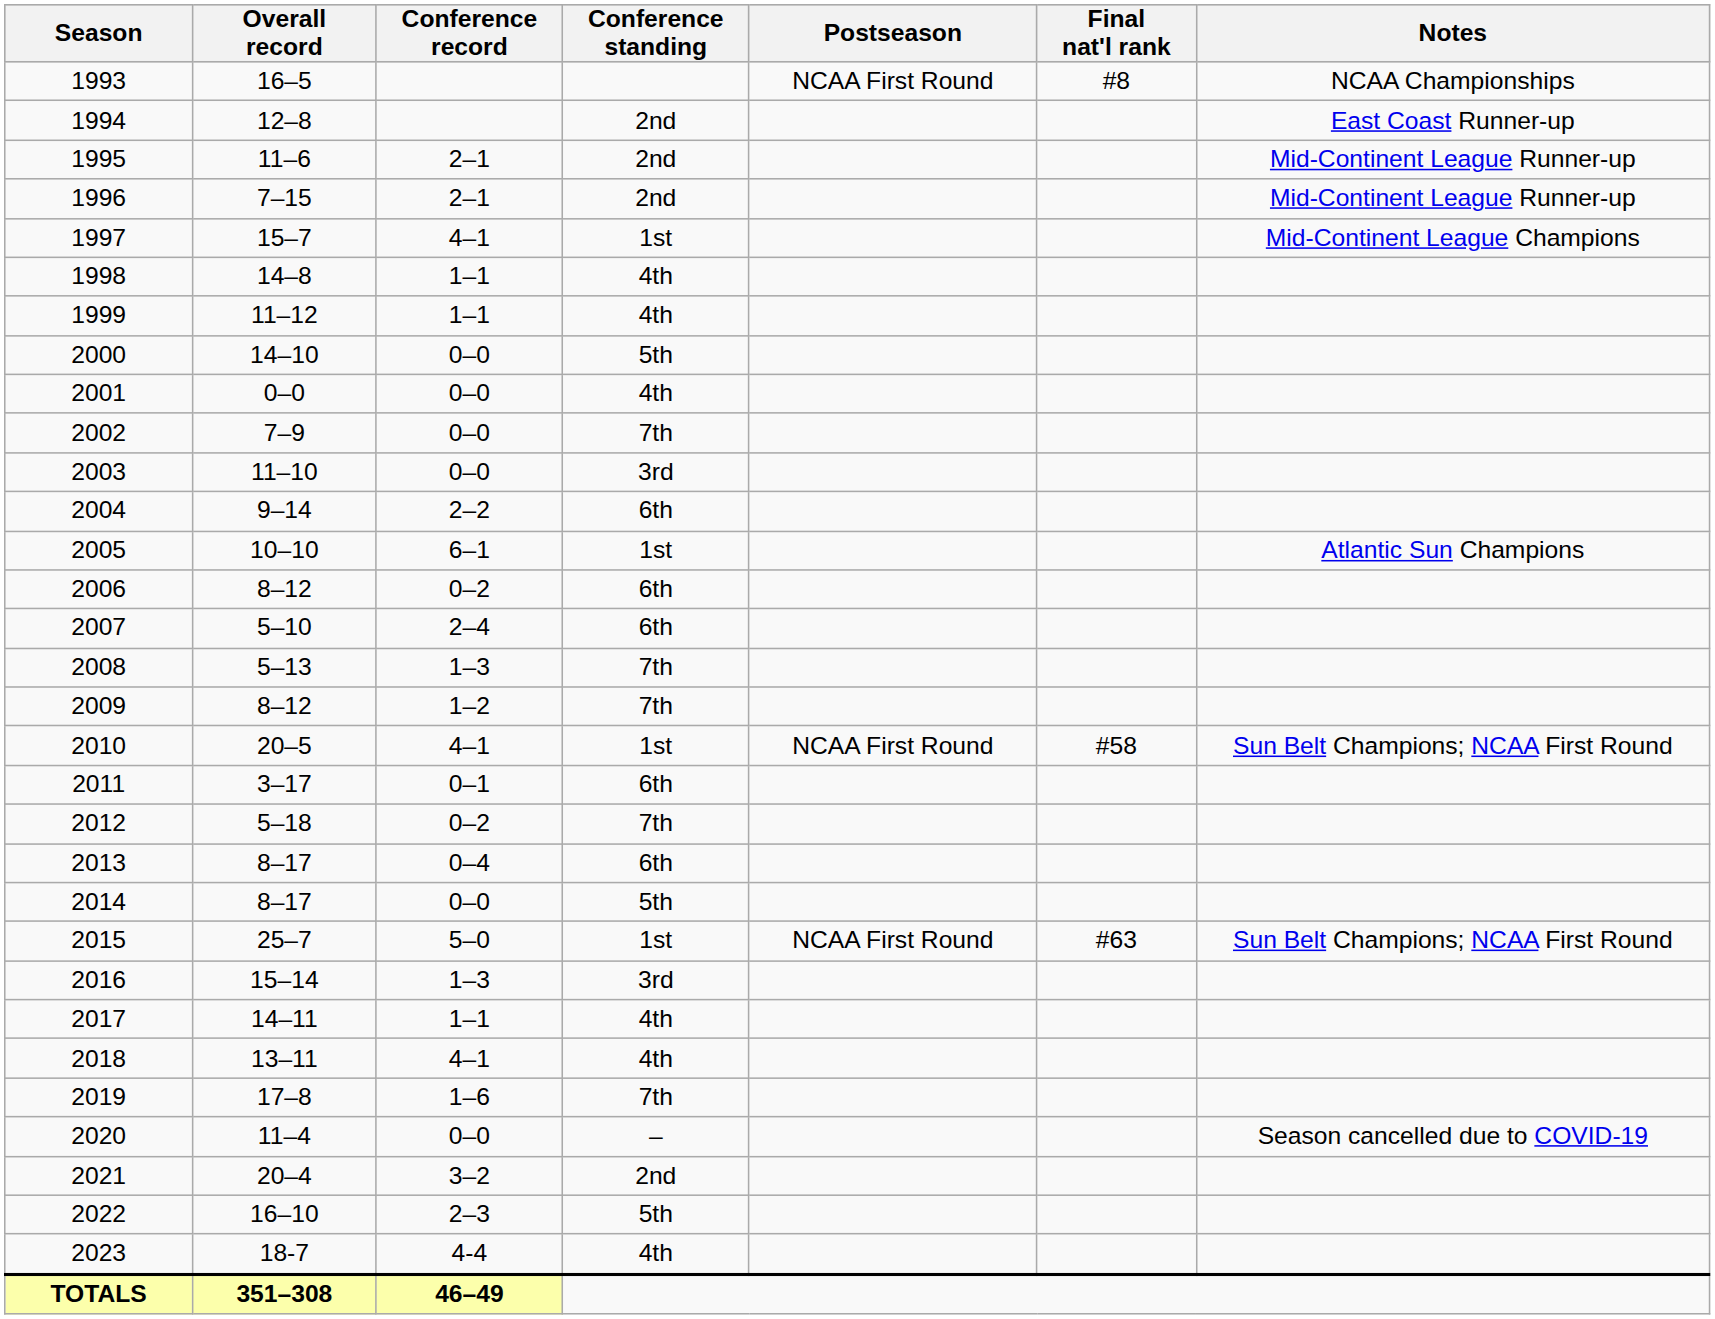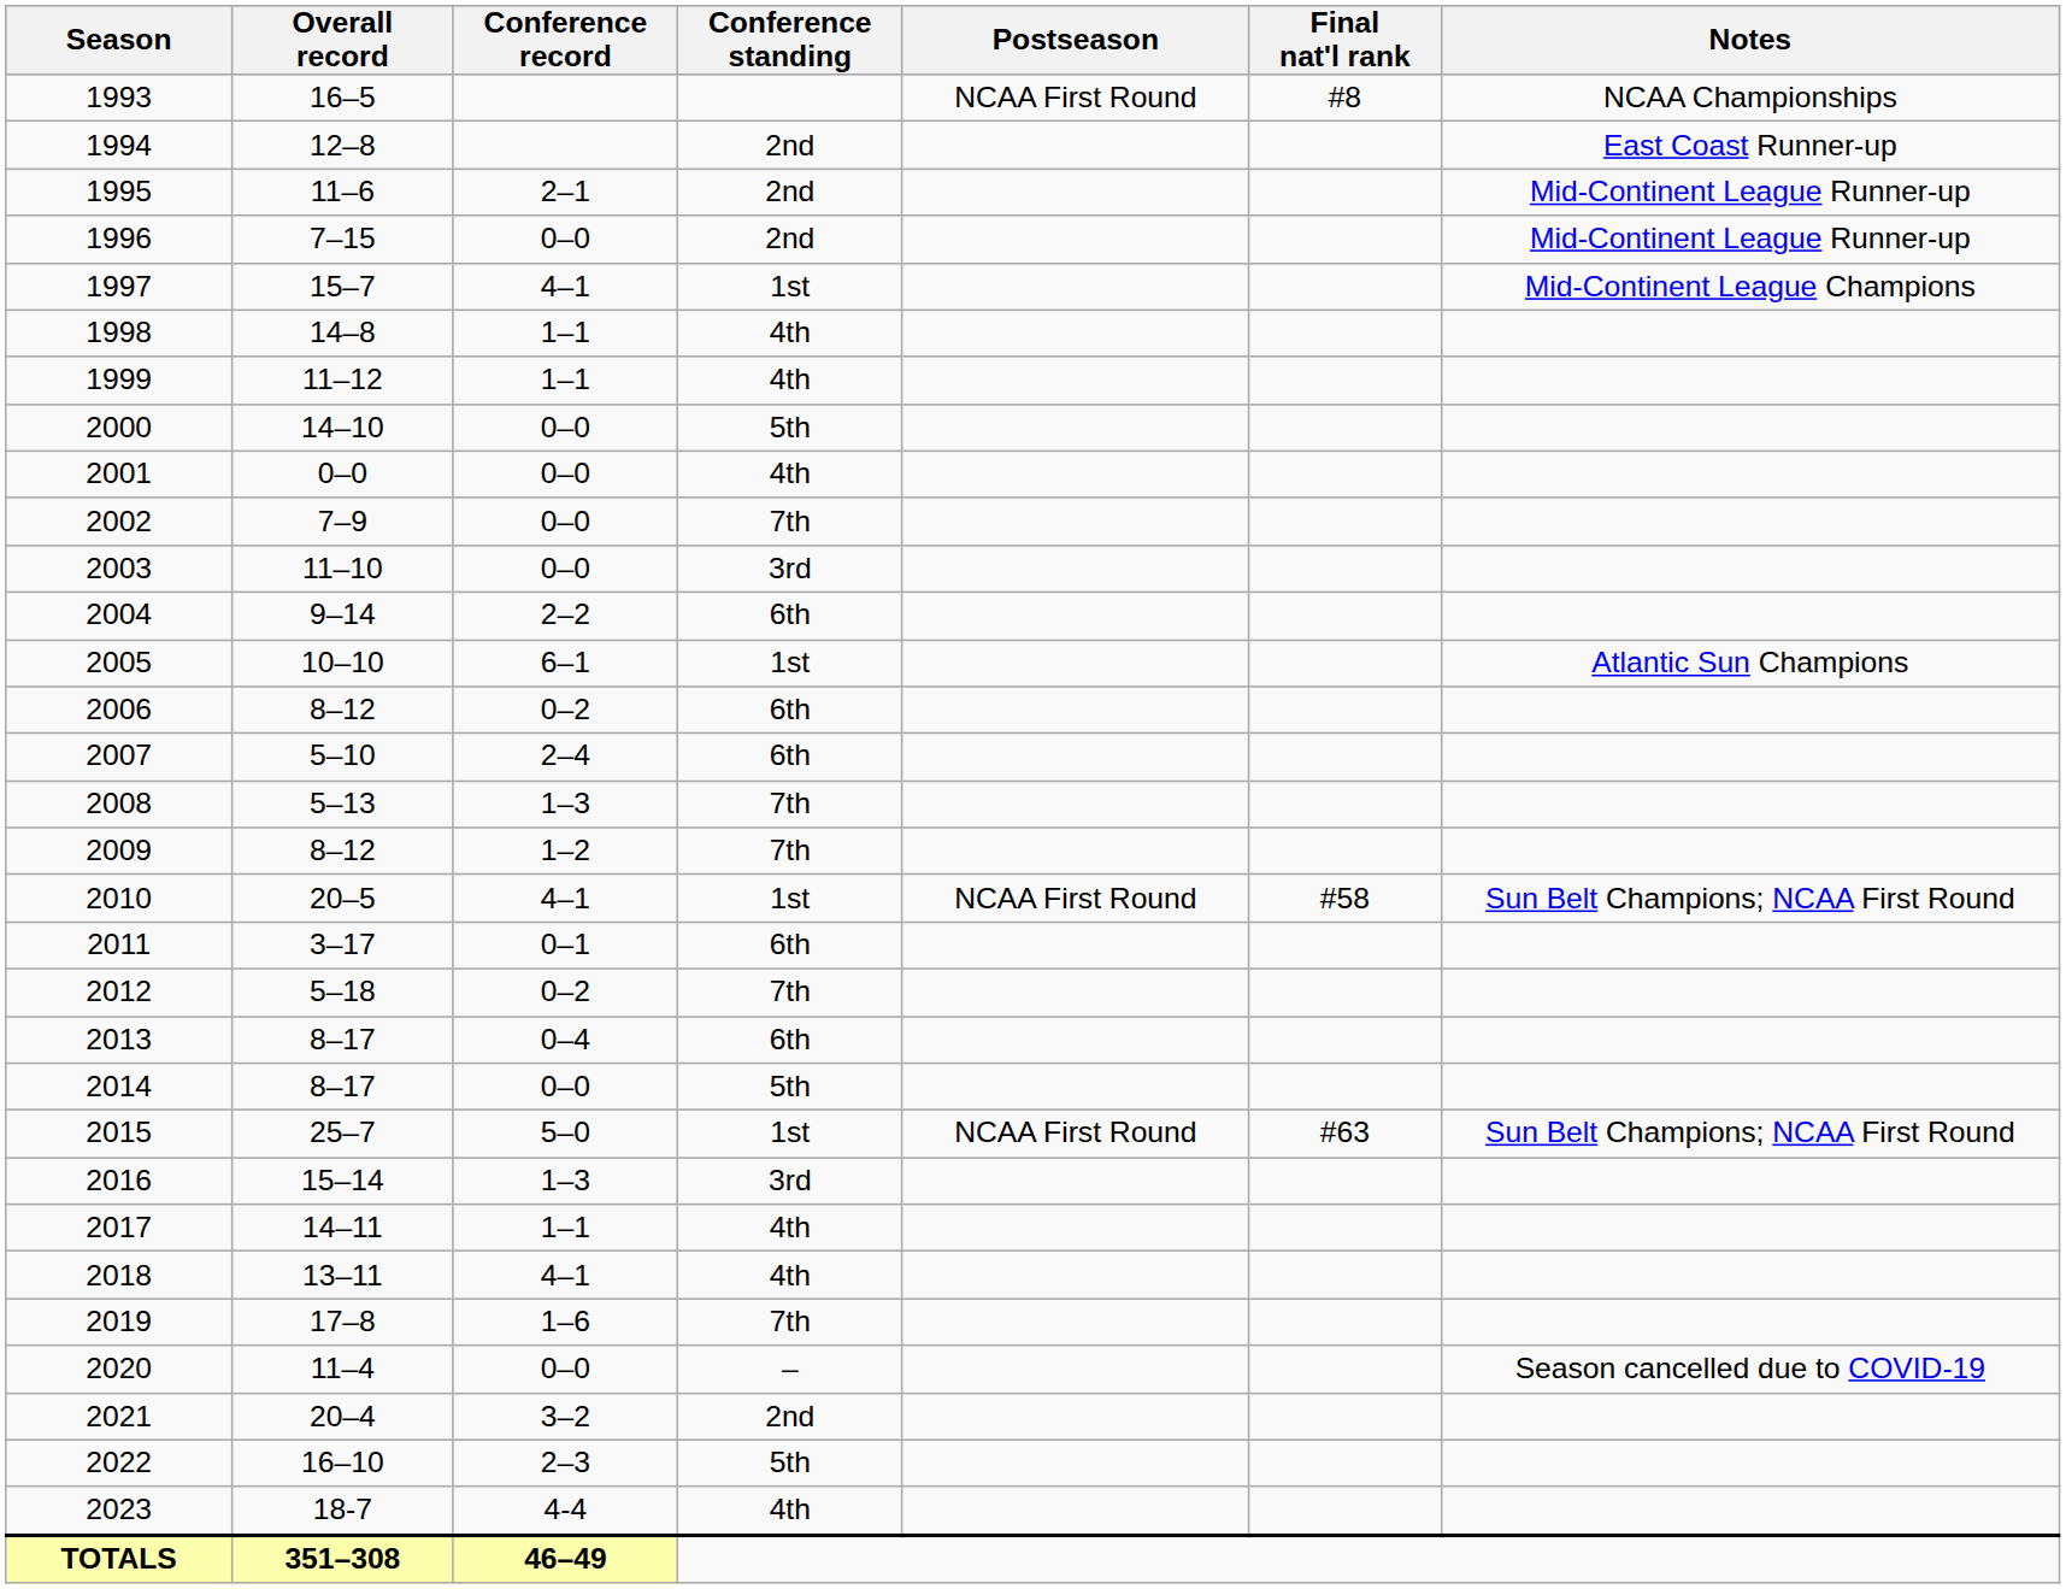 <table class="wikitable" style="text-align: center;">
 <tr style="background-color: #ccc;">
 <th style="padding: 0 2em;">Season</th>
 <th style="padding: 0 2em;">Overall<br> record</th>
 <th style="padding: 0 1em;">Conference<br> record</th>
 <th style="padding: 0 1em;">Conference<br> standing</th>
 <th style="padding: 0 3em;">Postseason</th>
 <th style="padding: 0 1em;">Final<br> nat'l rank</th>
 <th style="padding: 0 9em;">Notes</th>
 </tr>
 <tr>
 <td>1993</td>
 <td>16–5</td>
 <td></td>
 <td></td>
 <td>NCAA First Round</td>
 <td>#8</td>
 <td>NCAA Championships</td>
 </tr>
 <tr>
 <td>1994</td>
 <td>12–8</td>
 <td></td>
 <td>2nd</td>
 <td></td>
 <td></td>
 <td><a href='#'>East Coast</a> Runner-up</td>
 </tr>
 <tr>
 <td>1995</td>
 <td>11–6</td>
 <td>2–1</td>
 <td>2nd</td>
 <td></td>
 <td></td>
 <td><a href='#'>Mid-Continent League</a> Runner-up</td>
 </tr>
 <tr>
 <td>1996</td>
 <td>7–15</td>
-<td>2–1</td>
+<td>0–0</td>
 <td>2nd</td>
 <td></td>
 <td></td>
 <td><a href='#'>Mid-Continent League</a> Runner-up</td>
 </tr>
 <tr>
 <td>1997</td>
 <td>15–7</td>
 <td>4–1</td>
 <td>1st</td>
 <td></td>
 <td></td>
 <td><a href='#'>Mid-Continent League</a> Champions</td>
 </tr>
 <tr>
 <td>1998</td>
 <td>14–8</td>
 <td>1–1</td>
 <td>4th</td>
 <td></td>
 <td></td>
 <td></td>
 </tr>
 <tr>
 <td>1999</td>
 <td>11–12</td>
 <td>1–1</td>
 <td>4th</td>
 <td></td>
 <td></td>
 <td></td>
 </tr>
 <tr>
 <td>2000</td>
 <td>14–10</td>
 <td>0–0</td>
 <td>5th</td>
 <td></td>
 <td></td>
 <td></td>
 </tr>
 <tr>
 <td>2001</td>
 <td>0–0</td>
 <td>0–0</td>
 <td>4th</td>
 <td></td>
 <td></td>
 <td></td>
 </tr>
 <tr>
 <td>2002</td>
 <td>7–9</td>
 <td>0–0</td>
 <td>7th</td>
 <td></td>
 <td></td>
 <td></td>
 </tr>
 <tr>
 <td>2003</td>
 <td>11–10</td>
 <td>0–0</td>
 <td>3rd</td>
 <td></td>
 <td></td>
 <td></td>
 </tr>
 <tr>
 <td>2004</td>
 <td>9–14</td>
 <td>2–2</td>
 <td>6th</td>
 <td></td>
 <td></td>
 <td></td>
 </tr>
 <tr>
 <td>2005</td>
 <td>10–10</td>
 <td>6–1</td>
 <td>1st</td>
 <td></td>
 <td></td>
 <td><a href='#'>Atlantic Sun</a> Champions</td>
 </tr>
 <tr>
 <td>2006</td>
 <td>8–12</td>
 <td>0–2</td>
 <td>6th</td>
 <td></td>
 <td></td>
 <td></td>
 </tr>
 <tr>
 <td>2007</td>
 <td>5–10</td>
 <td>2–4</td>
 <td>6th</td>
 <td></td>
 <td></td>
 <td></td>
 </tr>
 <tr>
 <td>2008</td>
 <td>5–13</td>
 <td>1–3</td>
 <td>7th</td>
 <td></td>
 <td></td>
 <td></td>
 </tr>
 <tr>
 <td>2009</td>
 <td>8–12</td>
 <td>1–2</td>
 <td>7th</td>
 <td></td>
 <td></td>
 <td></td>
 </tr>
 <tr>
 <td>2010</td>
 <td>20–5</td>
 <td>4–1</td>
 <td>1st</td>
 <td>NCAA First Round</td>
 <td>#58</td>
 <td><a href='#'>Sun Belt</a> Champions; <a href='#'>NCAA</a> First Round</td>
 </tr>
 <tr>
 <td>2011</td>
 <td>3–17</td>
 <td>0–1</td>
 <td>6th</td>
 <td></td>
 <td></td>
 <td></td>
 </tr>
 <tr>
 <td>2012</td>
 <td>5–18</td>
 <td>0–2</td>
 <td>7th</td>
 <td></td>
 <td></td>
 <td></td>
 </tr>
 <tr>
 <td>2013</td>
 <td>8–17</td>
 <td>0–4</td>
 <td>6th</td>
 <td></td>
 <td></td>
 <td></td>
 </tr>
 <tr>
 <td>2014</td>
 <td>8–17</td>
 <td>0–0</td>
 <td>5th</td>
 <td></td>
 <td></td>
 <td></td>
 </tr>
 <tr>
 <td>2015</td>
 <td>25–7</td>
 <td>5–0</td>
 <td>1st</td>
 <td>NCAA First Round</td>
 <td>#63</td>
 <td><a href='#'>Sun Belt</a> Champions; <a href='#'>NCAA</a> First Round</td>
 </tr>
 <tr>
 <td>2016</td>
 <td>15–14</td>
 <td>1–3</td>
 <td>3rd</td>
 <td></td>
 <td></td>
 <td></td>
 </tr>
 <tr>
 <td>2017</td>
 <td>14–11</td>
 <td>1–1</td>
 <td>4th</td>
 <td></td>
 <td></td>
 <td></td>
 </tr>
 <tr>
 <td>2018</td>
 <td>13–11</td>
 <td>4–1</td>
 <td>4th</td>
 <td></td>
 <td></td>
 <td></td>
 </tr>
 <tr>
 <td>2019</td>
 <td>17–8</td>
 <td>1–6</td>
 <td>7th</td>
 <td></td>
 <td></td>
 <td></td>
 </tr>
 <tr>
 <td>2020</td>
 <td>11–4</td>
 <td>0–0</td>
 <td>–</td>
 <td></td>
 <td></td>
 <td>Season cancelled due to <a href='#'>COVID-19</a></td>
 </tr>
 <tr>
 <td>2021</td>
 <td>20–4</td>
 <td>3–2</td>
 <td>2nd</td>
 <td></td>
 <td></td>
 <td></td>
 </tr>
 <tr>
 <td>2022</td>
 <td>16–10</td>
 <td>2–3</td>
 <td>5th</td>
 <td></td>
 <td></td>
 <td></td>
 </tr>
 <tr>
 <td>2023</td>
 <td>18-7</td>
 <td>4-4</td>
 <td>4th</td>
 <td></td>
 <td></td>
 <td></td>
 </tr>
 <tr style="border-top: 2px solid #000;">
 <td style="background: #fcffab;"><strong>TOTALS</strong></td>
 <td style="background: #fcffab;"><strong>351–308</strong></td>
 <td style="background: #fcffab;"><strong>46–49</strong></td>
 </tr>
 </table>
